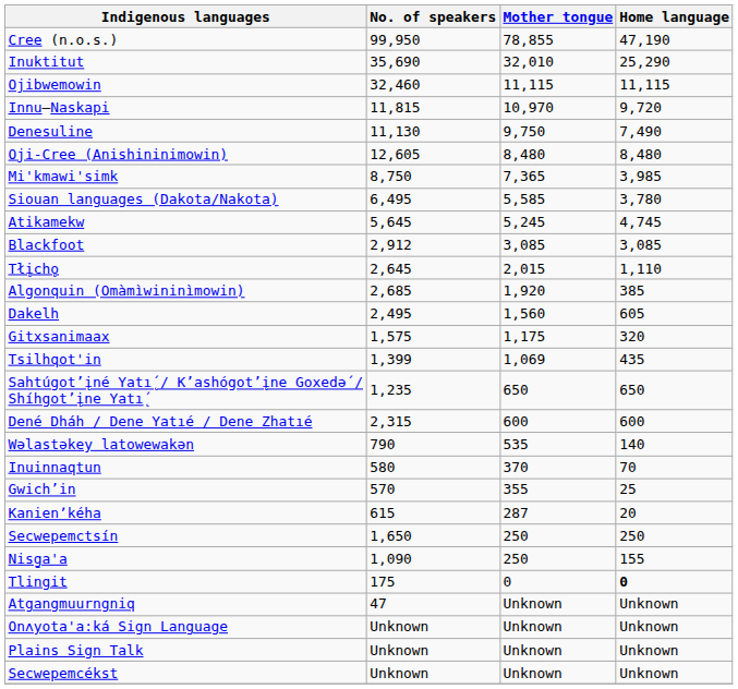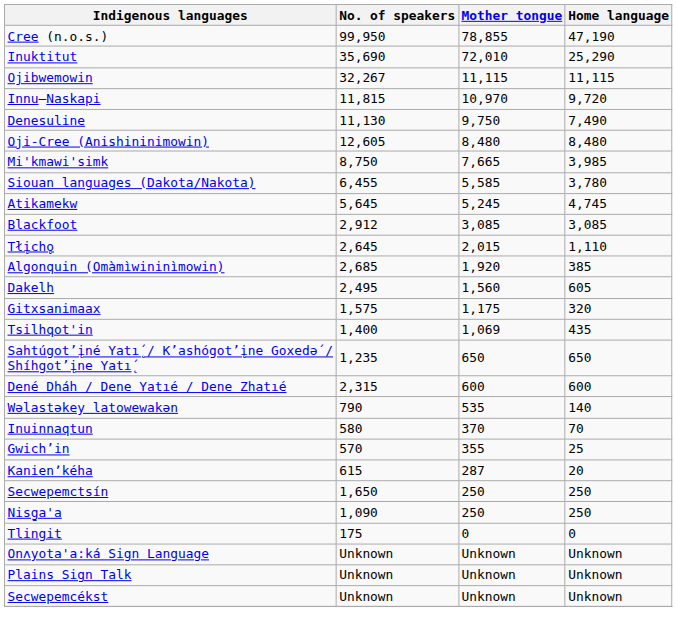 <table class="wikitable sortable sticky-header-multi" style=text-align:right" style="margin:1em auto;">
 <tr>
 <th>Indigenous languages</th>
 <th>No. of speakers</th>
 <th><a href='#'>Mother tongue</a></th>
 <th>Home language</th>
 </tr>
 <tr>
 <td style="text-align:left"><a href='#'>Cree</a> (n.o.s.)</td>
 <td>99,950</td>
 <td>78,855</td>
 <td>47,190</td>
 </tr>
 <tr>
 <td style="text-align:left"><a href='#'>Inuktitut</a></td>
 <td>35,690</td>
-<td>32,010</td>
+<td>72,010</td>
 <td>25,290</td>
 </tr>
 <tr>
 <td style="text-align:left"><a href='#'>Ojibwemowin</a></td>
-<td>32,460</td>
+<td>32,267</td>
 <td>11,115</td>
 <td>11,115</td>
 </tr>
 <tr>
 <td style="text-align:left"><a href='#'>Innu</a>–<a href='#'>Naskapi</a></td>
 <td>11,815</td>
 <td>10,970</td>
 <td>9,720</td>
 </tr>
 <tr>
 <td style="text-align:left"><a href='#'>Denesuline</a></td>
 <td>11,130</td>
 <td>9,750</td>
 <td>7,490</td>
 </tr>
 <tr>
 <td style="text-align:left"><a href='#'>Oji-Cree (Anishininimowin)</a></td>
 <td>12,605</td>
 <td>8,480</td>
 <td>8,480</td>
 </tr>
 <tr>
 <td style="text-align:left"><a href='#'>Mi'kmawi'simk</a></td>
 <td>8,750</td>
-<td>7,365</td>
+<td>7,665</td>
 <td>3,985</td>
 </tr>
 <tr>
 <td style="text-align:left"><a href='#'>Siouan languages (Dakota/Nakota)</a></td>
-<td>6,495</td>
+<td>6,455</td>
 <td>5,585</td>
 <td>3,780</td>
 </tr>
 <tr>
 <td style="text-align:left"><a href='#'>Atikamekw</a></td>
 <td>5,645</td>
 <td>5,245</td>
 <td>4,745</td>
 </tr>
 <tr>
 <td style="text-align:left"><a href='#'>Blackfoot</a></td>
 <td>2,912</td>
 <td>3,085</td>
 <td>3,085</td>
 </tr>
 <tr>
 <td style="text-align:left"><a href='#'>Tłįchǫ</a></td>
 <td>2,645</td>
 <td>2,015</td>
 <td>1,110</td>
 </tr>
 <tr>
 <td style="text-align:left"><a href='#'>Algonquin (Omàmìwininìmowin)</a></td>
 <td>2,685</td>
 <td>1,920</td>
 <td>385</td>
 </tr>
 <tr>
 <td style="text-align:left"><a href='#'>Dakelh</a></td>
 <td>2,495</td>
 <td>1,560</td>
 <td>605</td>
 </tr>
 <tr>
 <td style="text-align:left"><a href='#'>Gitxsanimaax</a></td>
 <td>1,575</td>
 <td>1,175</td>
 <td>320</td>
 </tr>
 <tr>
 <td style="text-align:left"><a href='#'>Tsilhqot'in</a></td>
-<td>1,399</td>
+<td>1,400</td>
 <td>1,069</td>
 <td>435</td>
 </tr>
 <tr>
 <td style="text-align:left"><a href='#'>Sahtúgot’įné Yatı̨́ / K’ashógot’įne Goxedǝ́ /<br>Shíhgot’įne Yatı̨́</a></td>
 <td>1,235</td>
 <td>650</td>
 <td>650</td>
 </tr>
 <tr>
 <td style="text-align:left"><a href='#'>Dené Dháh / Dene Yatıé / Dene Zhatıé</a></td>
 <td>2,315</td>
 <td>600</td>
 <td>600</td>
 </tr>
 <tr>
 <td style="text-align:left"><a href='#'>Wəlastəkey latowewakən</a></td>
 <td>790</td>
 <td>535</td>
 <td>140</td>
 </tr>
 <tr>
 <td style="text-align:left"><a href='#'>Inuinnaqtun</a></td>
 <td>580</td>
 <td>370</td>
 <td>70</td>
 </tr>
 <tr>
 <td style="text-align:left"><a href='#'>Gwich’in</a></td>
 <td>570</td>
 <td>355</td>
 <td>25</td>
 </tr>
 <tr>
 <td style="text-align:left"><a href='#'>Kanienʼkéha</a></td>
 <td>615</td>
 <td>287</td>
 <td>20</td>
 </tr>
 <tr>
 <td style="text-align:left"><a href='#'>Secwepemctsín</a></td>
 <td>1,650</td>
 <td>250</td>
 <td>250</td>
 </tr>
 <tr>
 <td style="text-align:left"><a href='#'>Nisg̱a'a</a></td>
 <td>1,090</td>
 <td>250</td>
-<td>155</td>
+<td>250</td>
 </tr>
 <tr>
 <td style="text-align:left"><a href='#'>Tlingit</a></td>
 <td>175</td>
 <td>0</td>
-<td><strong>0</strong></td>
-</tr>
-<tr>
-<td style="text-align:left"><a href='#'>Atgangmuurngniq</a></td>
-<td>47</td>
-<td>Unknown</td>
-<td>Unknown</td>
+<td>0</td>
 </tr>
 <tr>
 <td style="text-align:left"><a href='#'>Onʌyota'a:ká Sign Language</a></td>
 <td>Unknown</td>
 <td>Unknown</td>
 <td>Unknown</td>
 </tr>
 <tr>
 <td style="text-align:left"><a href='#'>Plains Sign Talk</a></td>
 <td>Unknown</td>
 <td>Unknown</td>
 <td>Unknown</td>
 </tr>
 <tr>
 <td style="text-align:left"><a href='#'>Secwepemcékst</a></td>
 <td>Unknown</td>
 <td>Unknown</td>
 <td>Unknown</td>
 </tr>
 <tr>
 </tr>
 </table>
